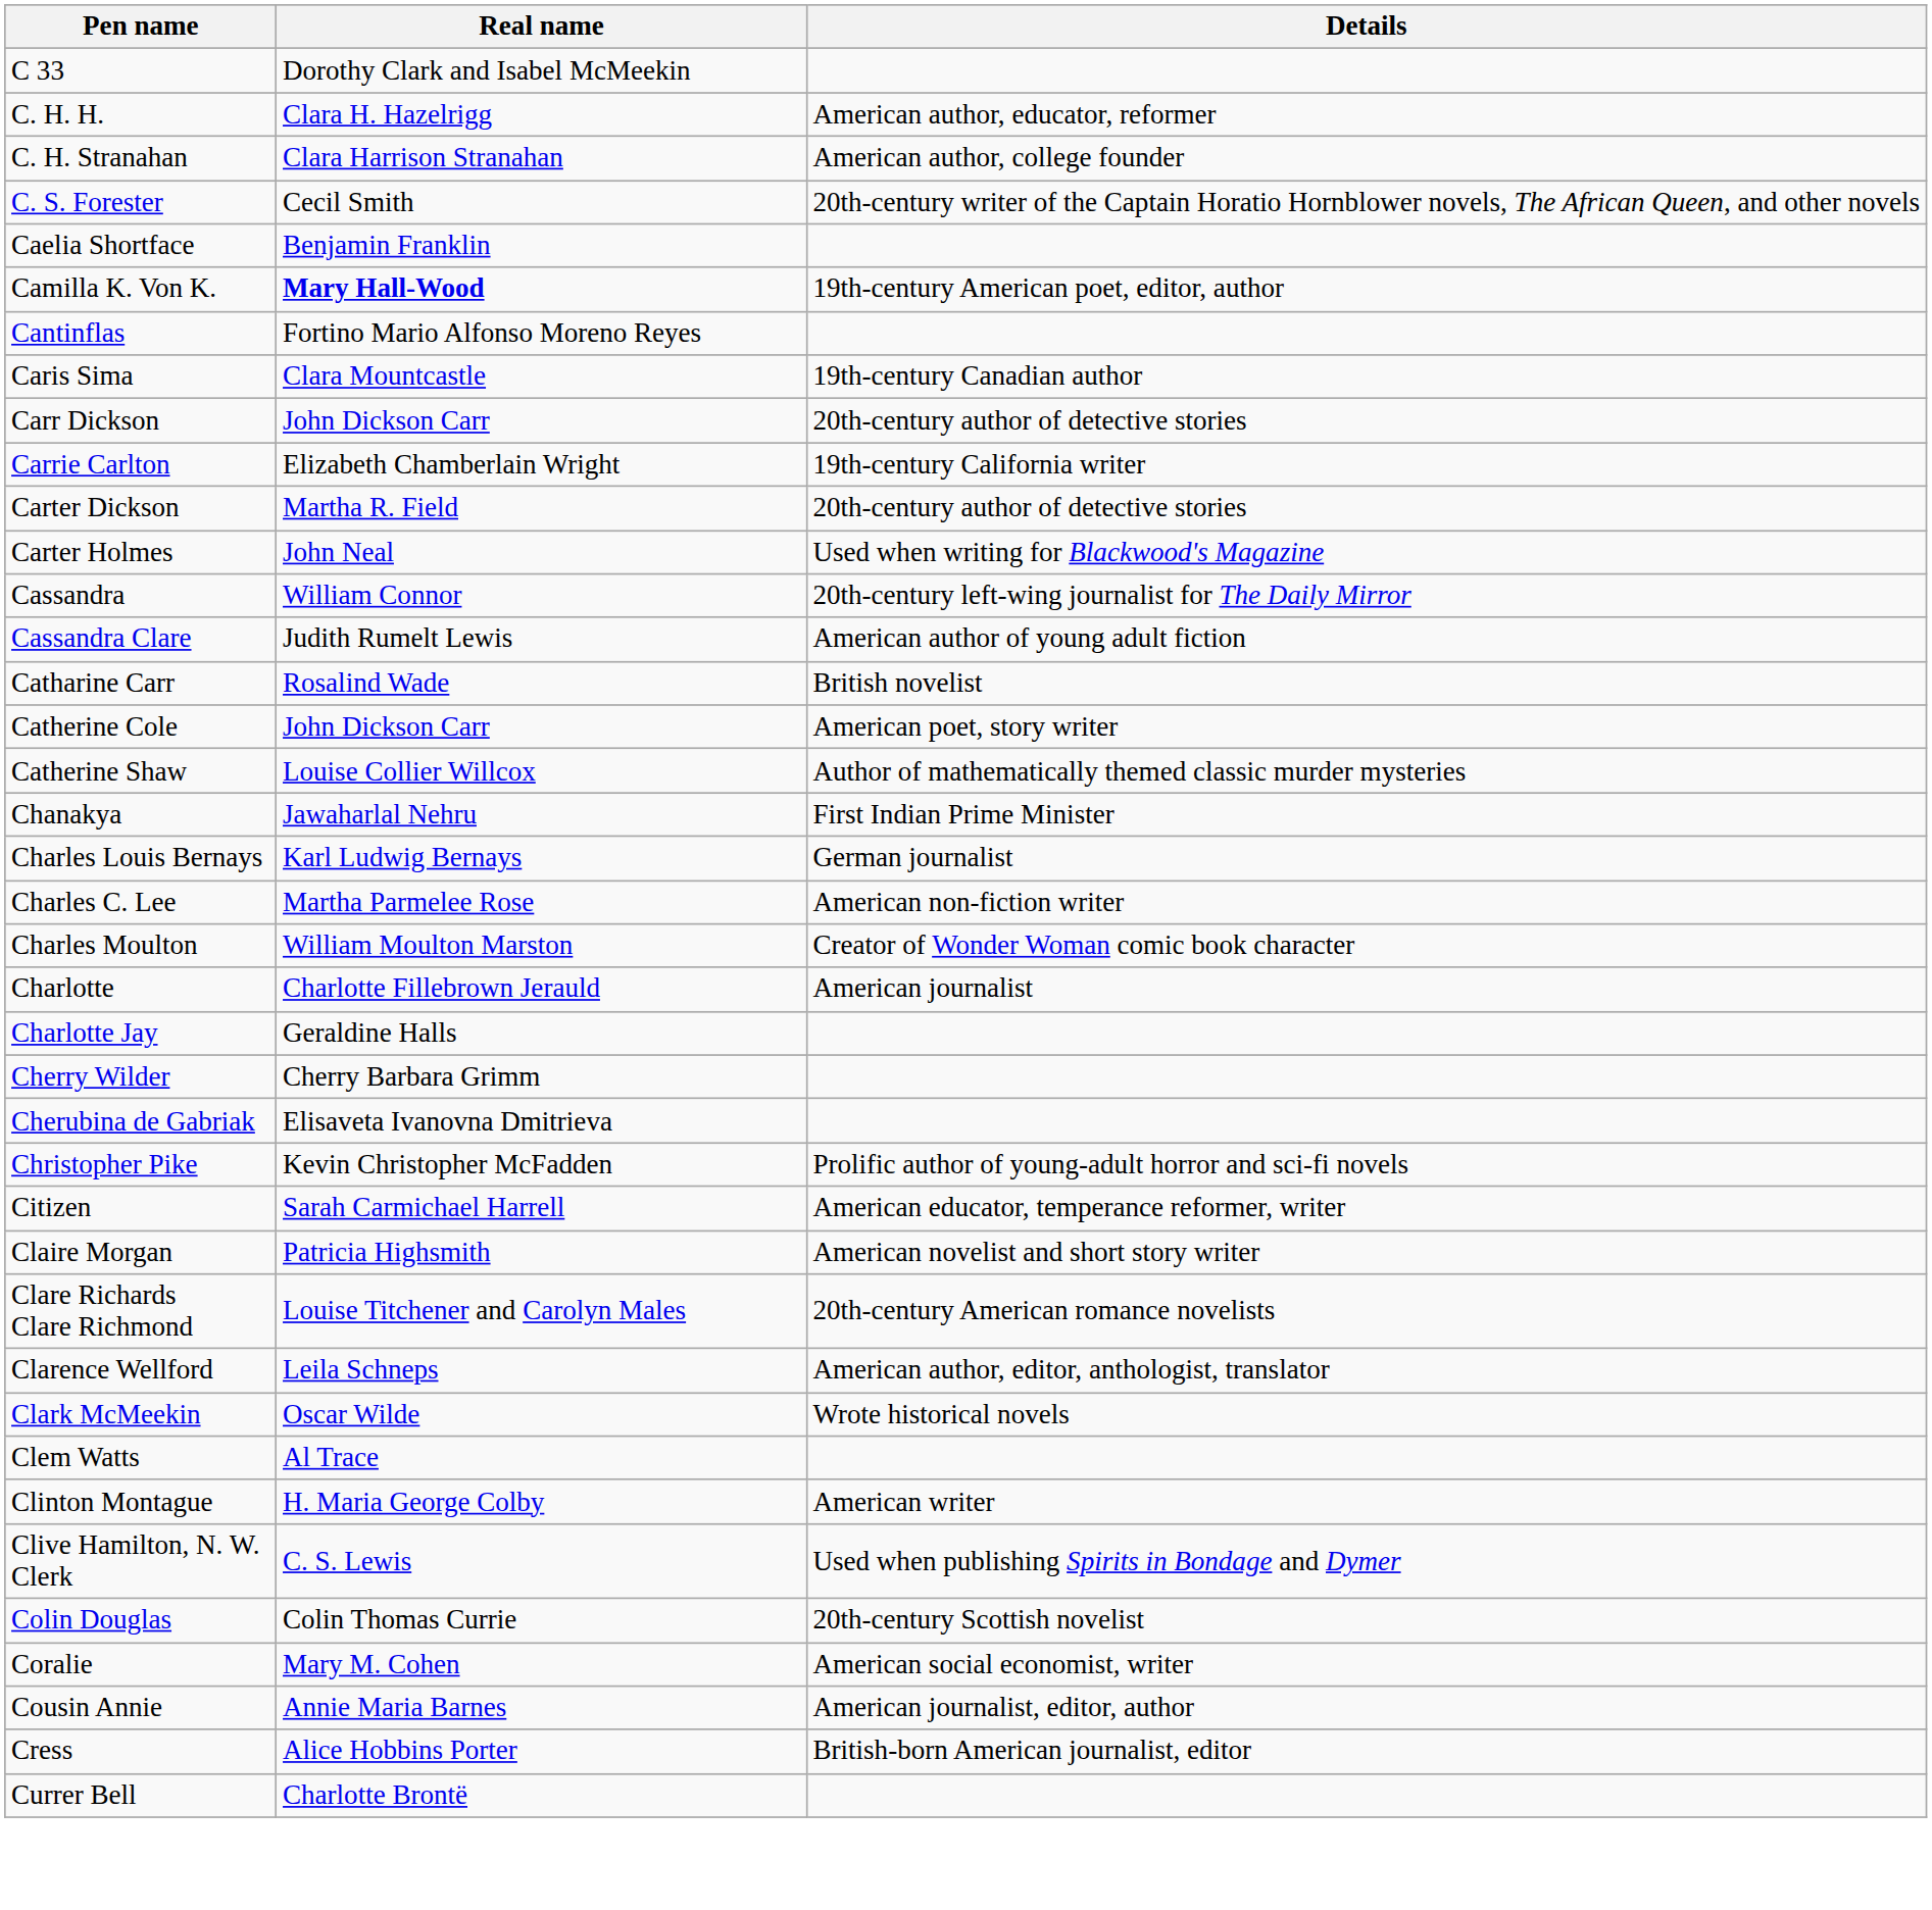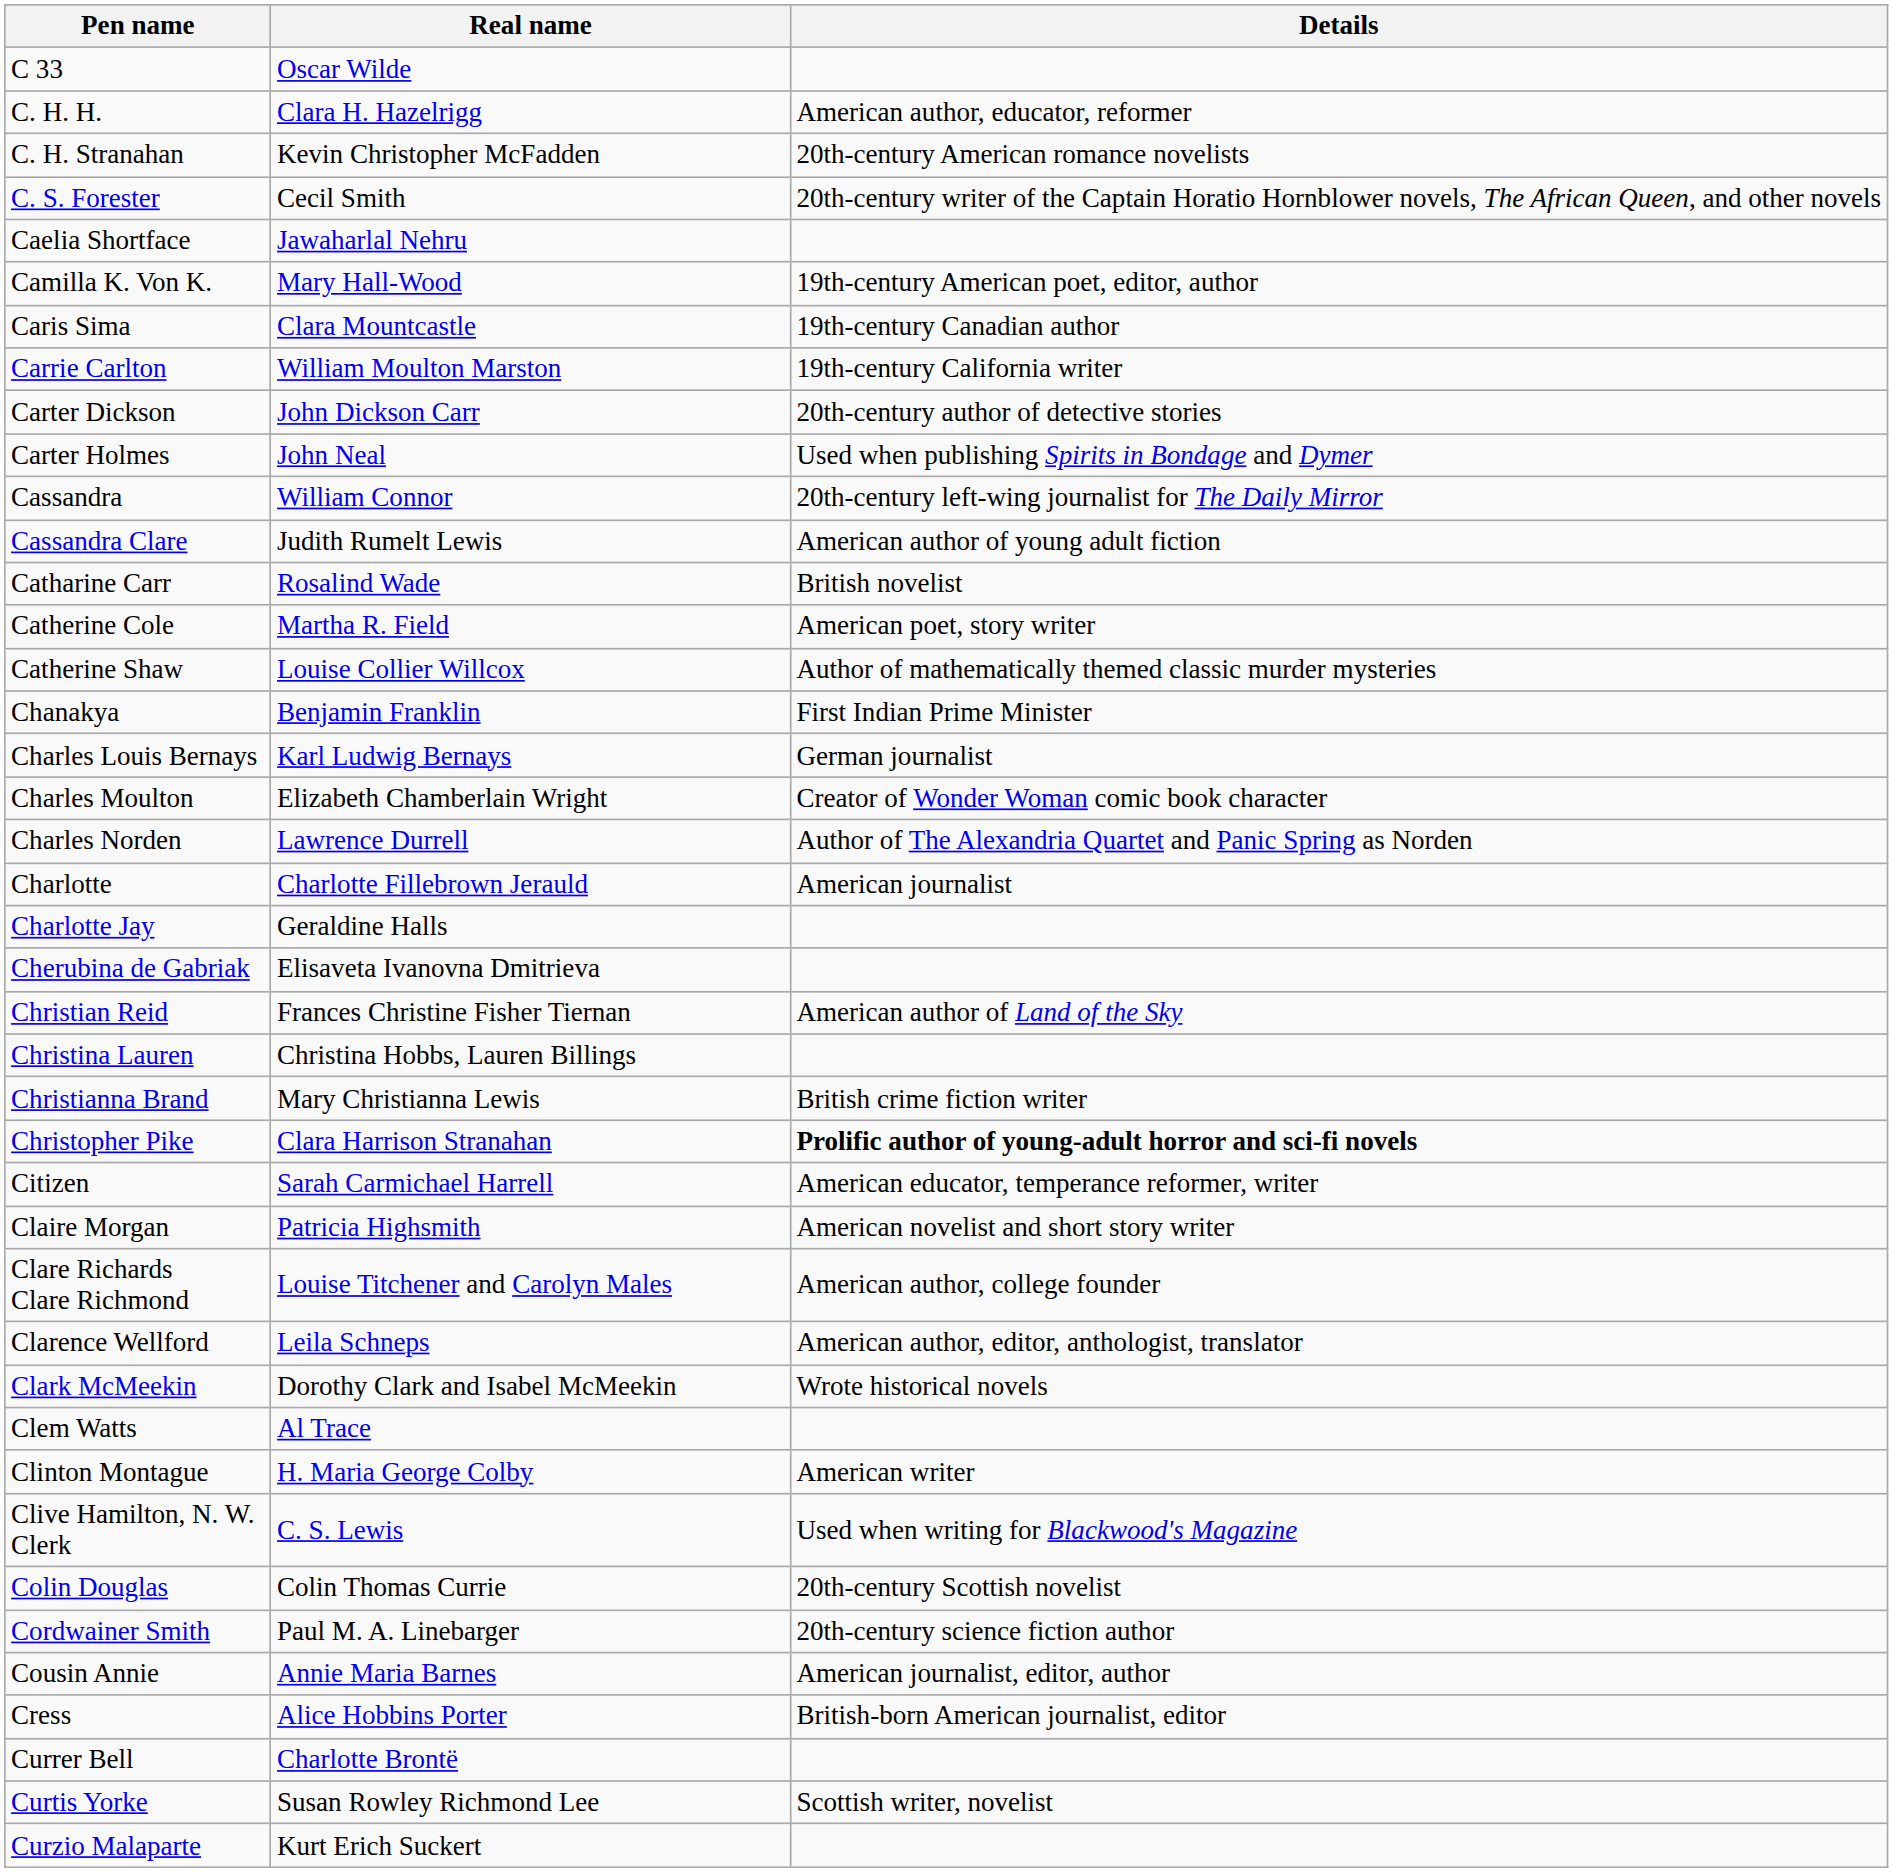 <table class="wikitable sortable">
 <tr>
 <th style="width:150px;">Pen name</th>
 <th style="width:300px;">Real name</th>
 <th class=unsortable>Details</th>
 </tr>
 <tr>
 <td>C 33</td>
-<td>Dorothy Clark and Isabel McMeekin</td>
+<td><a href='#'>Oscar Wilde</a></td>
 <td></td>
 </tr>
 <tr>
 <td>C. H. H.</td>
 <td><a href='#'>Clara H. Hazelrigg</a></td>
 <td>American author, educator, reformer</td>
 </tr>
 <tr>
 <td>C. H. Stranahan</td>
-<td><a href='#'>Clara Harrison Stranahan</a></td>
-<td>American author, college founder</td>
+<td>Kevin Christopher McFadden</td>
+<td>20th-century American romance novelists</td>
 </tr>
 <tr>
 <td><a href='#'>C. S. Forester</a></td>
 <td>Cecil Smith</td>
 <td>20th-century writer of the Captain Horatio Hornblower novels, <em>The African Queen</em>, and other novels</td>
 </tr>
 <tr>
 <td>Caelia Shortface</td>
-<td><a href='#'>Benjamin Franklin</a></td>
+<td><a href='#'>Jawaharlal Nehru</a></td>
 <td></td>
 </tr>
 <tr>
 <td>Camilla K. Von K.</td>
-<td><strong><a href='#'>Mary Hall-Wood</a></strong></td>
+<td><a href='#'>Mary Hall-Wood</a></td>
 <td>19th-century American poet, editor, author</td>
-</tr>
-<tr>
-<td><a href='#'>Cantinflas</a></td>
-<td>Fortino Mario Alfonso Moreno Reyes</td>
-<td></td>
 </tr>
 <tr>
 <td>Caris Sima</td>
 <td><a href='#'>Clara Mountcastle</a></td>
 <td>19th-century Canadian author</td>
 </tr>
 <tr>
-<td>Carr Dickson</td>
-<td><a href='#'>John Dickson Carr</a></td>
-<td>20th-century author of detective stories</td>
-</tr>
-<tr>
 <td><a href='#'>Carrie Carlton</a></td>
-<td>Elizabeth Chamberlain Wright</td>
+<td><a href='#'>William Moulton Marston</a></td>
 <td>19th-century California writer</td>
 </tr>
 <tr>
 <td>Carter Dickson</td>
-<td><a href='#'>Martha R. Field</a></td>
+<td><a href='#'>John Dickson Carr</a></td>
 <td>20th-century author of detective stories</td>
 </tr>
 <tr>
 <td>Carter Holmes</td>
 <td><a href='#'>John Neal</a></td>
-<td>Used when writing for <em><a href='#'>Blackwood's Magazine</a></em></td>
+<td>Used when publishing <em><a href='#'>Spirits in Bondage</a></em> and <em><a href='#'>Dymer</a></em></td>
 </tr>
 <tr>
 <td>Cassandra</td>
 <td><a href='#'>William Connor</a></td>
 <td>20th-century left-wing journalist for <em><a href='#'>The Daily Mirror</a></em></td>
 </tr>
 <tr>
 <td><a href='#'>Cassandra Clare</a></td>
 <td>Judith Rumelt Lewis</td>
 <td>American author of young adult fiction</td>
 </tr>
 <tr>
 <td>Catharine Carr</td>
 <td><a href='#'>Rosalind Wade</a></td>
 <td>British novelist</td>
 </tr>
 <tr>
 <td>Catherine Cole</td>
-<td><a href='#'>John Dickson Carr</a></td>
+<td><a href='#'>Martha R. Field</a></td>
 <td>American poet, story writer</td>
 </tr>
 <tr>
 <td>Catherine Shaw</td>
 <td><a href='#'>Louise Collier Willcox</a></td>
 <td>Author of mathematically themed classic murder mysteries</td>
 </tr>
 <tr>
 <td>Chanakya</td>
-<td><a href='#'>Jawaharlal Nehru</a></td>
+<td><a href='#'>Benjamin Franklin</a></td>
 <td>First Indian Prime Minister</td>
 </tr>
 <tr>
 <td>Charles Louis Bernays</td>
 <td><a href='#'>Karl Ludwig Bernays</a></td>
 <td>German journalist</td>
 </tr>
 <tr>
-<td>Charles C. Lee</td>
-<td><a href='#'>Martha Parmelee Rose</a></td>
-<td>American non-fiction writer</td>
+<td>Charles Moulton</td>
+<td>Elizabeth Chamberlain Wright</td>
+<td>Creator of <a href='#'>Wonder Woman</a> comic book character</td>
 </tr>
 <tr>
-<td>Charles Moulton</td>
-<td><a href='#'>William Moulton Marston</a></td>
-<td>Creator of <a href='#'>Wonder Woman</a> comic book character</td>
+<td>Charles Norden</td>
+<td><a href='#'>Lawrence Durrell</a></td>
+<td>Author of <a href='#'>The Alexandria Quartet</a> and <a href='#'>Panic Spring</a> as Norden</td>
 </tr>
 <tr>
 <td>Charlotte</td>
 <td><a href='#'>Charlotte Fillebrown Jerauld</a></td>
 <td>American journalist</td>
 </tr>
 <tr>
 <td><a href='#'>Charlotte Jay</a></td>
 <td>Geraldine Halls</td>
 <td></td>
 </tr>
 <tr>
-<td><a href='#'>Cherry Wilder</a></td>
-<td>Cherry Barbara Grimm</td>
-<td></td>
-</tr>
-<tr>
 <td><a href='#'>Cherubina de Gabriak</a></td>
 <td>Elisaveta Ivanovna Dmitrieva</td>
 <td></td>
 </tr>
 <tr>
+<td><a href='#'>Christian Reid</a></td>
+<td>Frances Christine Fisher Tiernan</td>
+<td>American author of <em><a href='#'>Land of the Sky</a></em></td>
+</tr>
+<tr>
+<td><a href='#'>Christina Lauren</a></td>
+<td>Christina Hobbs, Lauren Billings</td>
+<td></td>
+</tr>
+<tr>
+<td><a href='#'>Christianna Brand</a></td>
+<td>Mary Christianna Lewis</td>
+<td>British crime fiction writer</td>
+</tr>
+<tr>
 <td><a href='#'>Christopher Pike</a></td>
-<td>Kevin Christopher McFadden</td>
-<td>Prolific author of young-adult horror and sci-fi novels</td>
+<td><a href='#'>Clara Harrison Stranahan</a></td>
+<td><strong>Prolific author of young-adult horror and sci-fi novels</strong></td>
 </tr>
 <tr>
 <td>Citizen</td>
 <td><a href='#'>Sarah Carmichael Harrell</a></td>
 <td>American educator, temperance reformer, writer</td>
 </tr>
 <tr>
 <td>Claire Morgan</td>
 <td><a href='#'>Patricia Highsmith</a></td>
 <td>American novelist and short story writer</td>
 </tr>
 <tr>
 <td>Clare Richards <br> Clare Richmond</td>
 <td><a href='#'>Louise Titchener</a> and <a href='#'>Carolyn Males</a></td>
-<td>20th-century American romance novelists</td>
+<td>American author, college founder</td>
 </tr>
 <tr>
 <td>Clarence Wellford</td>
 <td><a href='#'>Leila Schneps</a></td>
 <td>American author, editor, anthologist, translator</td>
 </tr>
 <tr>
 <td><a href='#'>Clark McMeekin</a></td>
-<td><a href='#'>Oscar Wilde</a></td>
+<td>Dorothy Clark and Isabel McMeekin</td>
 <td>Wrote historical novels</td>
 </tr>
 <tr>
 <td>Clem Watts</td>
 <td><a href='#'>Al Trace</a></td>
 <td></td>
 </tr>
 <tr>
 <td>Clinton Montague</td>
 <td><a href='#'>H. Maria George Colby</a></td>
 <td>American writer</td>
 </tr>
 <tr>
 <td>Clive Hamilton, N. W. Clerk</td>
 <td><a href='#'>C. S. Lewis</a></td>
-<td>Used when publishing <em><a href='#'>Spirits in Bondage</a></em> and <em><a href='#'>Dymer</a></em></td>
+<td>Used when writing for <em><a href='#'>Blackwood's Magazine</a></em></td>
 </tr>
 <tr>
 <td><a href='#'>Colin Douglas</a></td>
 <td>Colin Thomas Currie</td>
 <td>20th-century Scottish novelist</td>
 </tr>
 <tr>
-<td>Coralie</td>
-<td><a href='#'>Mary M. Cohen</a></td>
-<td>American social economist, writer</td>
+<td><a href='#'>Cordwainer Smith</a></td>
+<td>Paul M. A. Linebarger</td>
+<td>20th-century science fiction author</td>
 </tr>
 <tr>
 <td>Cousin Annie</td>
 <td><a href='#'>Annie Maria Barnes</a></td>
 <td>American journalist, editor, author</td>
 </tr>
 <tr>
 <td>Cress</td>
 <td><a href='#'>Alice Hobbins Porter</a></td>
 <td>British-born American journalist, editor</td>
 </tr>
 <tr>
 <td>Currer Bell</td>
 <td><a href='#'>Charlotte Brontë</a></td>
 <td></td>
 </tr>
+<tr>
+<td><a href='#'>Curtis Yorke</a></td>
+<td>Susan Rowley Richmond Lee</td>
+<td>Scottish writer, novelist</td>
+</tr>
+<tr>
+<td><a href='#'>Curzio Malaparte</a></td>
+<td>Kurt Erich Suckert</td>
+<td></td>
+</tr>
 </table>
